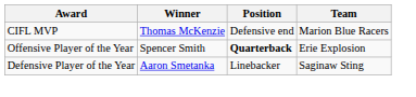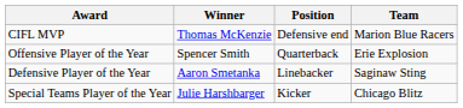 <table class="wikitable">
 <tr>
 <th>Award</th>
 <th>Winner</th>
 <th>Position</th>
 <th>Team</th>
 </tr>
 <tr>
 <td>CIFL MVP</td>
 <td><a href='#'>Thomas McKenzie</a></td>
 <td>Defensive end</td>
 <td>Marion Blue Racers</td>
 </tr>
 <tr>
 <td>Offensive Player of the Year</td>
 <td>Spencer Smith</td>
-<td><strong>Quarterback</strong></td>
+<td>Quarterback</td>
 <td>Erie Explosion</td>
 </tr>
 <tr>
 <td>Defensive Player of the Year</td>
 <td><a href='#'>Aaron Smetanka</a></td>
 <td>Linebacker</td>
 <td>Saginaw Sting</td>
 </tr>
+<tr>
+<td>Special Teams Player of the Year</td>
+<td><a href='#'>Julie Harshbarger</a></td>
+<td>Kicker</td>
+<td>Chicago Blitz</td>
+</tr>
 </table>
